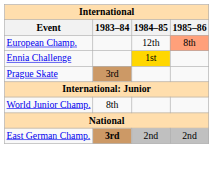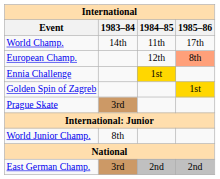 <table class="wikitable" style="text-align:center">
 <tr>
 <th style="background-color: #ffdead; " colspan=4 align=center>International</th>
 </tr>
 <tr>
 <th>Event</th>
 <th>1983–84</th>
 <th>1984–85</th>
 <th>1985–86</th>
+</tr>
+<tr>
+<td align=left><a href='#'>World Champ.</a></td>
+<td>14th</td>
+<td>11th</td>
+<td>17th</td>
 </tr>
 <tr>
 <td align=left><a href='#'>European Champ.</a></td>
 <td></td>
 <td>12th</td>
 <td style="background: lightsalmon;">8th</td>
 </tr>
 <tr>
 <td align=left><a href='#'>Ennia Challenge</a></td>
 <td></td>
 <td bgcolor=gold>1st</td>
 <td></td>
+</tr>
+<tr>
+<td align=left><a href='#'>Golden Spin of Zagreb</a></td>
+<td></td>
+<td></td>
+<td bgcolor=gold>1st</td>
 </tr>
 <tr>
 <td align=left><a href='#'>Prague Skate</a></td>
 <td bgcolor=cc9966>3rd</td>
 <td></td>
 <td></td>
 </tr>
 <tr>
 <th style="background-color: #ffdead; " colspan=4 align=center>International: Junior</th>
 </tr>
 <tr>
 <td align=left><a href='#'>World Junior Champ.</a></td>
 <td>8th</td>
 <td></td>
 <td></td>
 </tr>
 <tr>
 <th style="background-color: #ffdead; " colspan=4 align=center>National</th>
 </tr>
 <tr>
 <td align=left><a href='#'>East German Champ.</a></td>
-<td bgcolor=cc9966><strong>3rd</strong></td>
+<td bgcolor=cc9966>3rd</td>
 <td bgcolor=silver>2nd</td>
 <td bgcolor=silver>2nd</td>
 </tr>
 </table>
